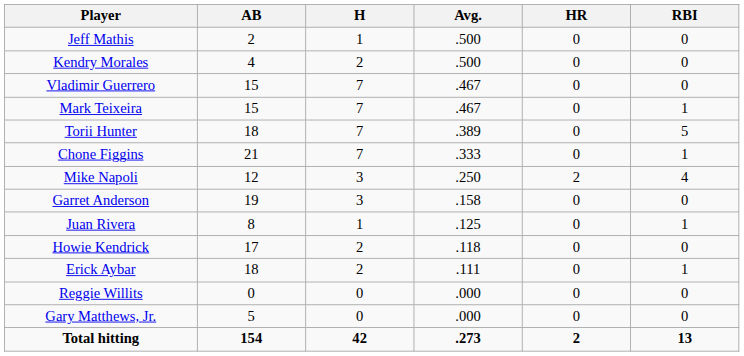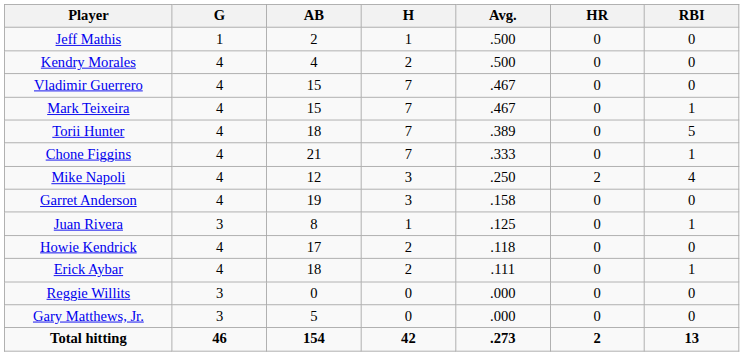 <table class="wikitable sortable">
 <tr>
 <th bgcolor="#DDDDFF" width="16%">Player</th>
+<th bgcolor="#DDDDFF" width="9%">G</th>
 <th bgcolor="#DDDDFF" width="9%">AB</th>
 <th bgcolor="#DDDDFF" width="9%">H</th>
 <th bgcolor="#DDDDFF" width="9%">Avg.</th>
 <th bgcolor="#DDDDFF" width="9%">HR</th>
 <th bgcolor="#DDDDFF" width="9%">RBI</th>
 </tr>
 <tr align=center>
 <td><a href='#'>Jeff Mathis</a></td>
+<td>1</td>
 <td>2</td>
 <td>1</td>
 <td>.500</td>
 <td>0</td>
 <td>0</td>
 </tr>
 <tr align=center>
 <td><a href='#'>Kendry Morales</a></td>
 <td>4</td>
+<td>4</td>
 <td>2</td>
 <td>.500</td>
 <td>0</td>
 <td>0</td>
 </tr>
 <tr align=center>
 <td><a href='#'>Vladimir Guerrero</a></td>
+<td>4</td>
 <td>15</td>
 <td>7</td>
 <td>.467</td>
 <td>0</td>
 <td>0</td>
 </tr>
 <tr align=center>
 <td><a href='#'>Mark Teixeira</a></td>
+<td>4</td>
 <td>15</td>
 <td>7</td>
 <td>.467</td>
 <td>0</td>
 <td>1</td>
 </tr>
 <tr align=center>
 <td><a href='#'>Torii Hunter</a></td>
+<td>4</td>
 <td>18</td>
 <td>7</td>
 <td>.389</td>
 <td>0</td>
 <td>5</td>
 </tr>
 <tr align=center>
 <td><a href='#'>Chone Figgins</a></td>
+<td>4</td>
 <td>21</td>
 <td>7</td>
 <td>.333</td>
 <td>0</td>
 <td>1</td>
 </tr>
 <tr align=center>
 <td><a href='#'>Mike Napoli</a></td>
+<td>4</td>
 <td>12</td>
 <td>3</td>
 <td>.250</td>
 <td>2</td>
 <td>4</td>
 </tr>
 <tr align=center>
 <td><a href='#'>Garret Anderson</a></td>
+<td>4</td>
 <td>19</td>
 <td>3</td>
 <td>.158</td>
 <td>0</td>
 <td>0</td>
 </tr>
 <tr align=center>
 <td><a href='#'>Juan Rivera</a></td>
+<td>3</td>
 <td>8</td>
 <td>1</td>
 <td>.125</td>
 <td>0</td>
 <td>1</td>
 </tr>
 <tr align=center>
 <td><a href='#'>Howie Kendrick</a></td>
+<td>4</td>
 <td>17</td>
 <td>2</td>
 <td>.118</td>
 <td>0</td>
 <td>0</td>
 </tr>
 <tr align=center>
 <td><a href='#'>Erick Aybar</a></td>
+<td>4</td>
 <td>18</td>
 <td>2</td>
 <td>.111</td>
 <td>0</td>
 <td>1</td>
 </tr>
 <tr align=center>
 <td><a href='#'>Reggie Willits</a></td>
+<td>3</td>
 <td>0</td>
 <td>0</td>
 <td>.000</td>
 <td>0</td>
 <td>0</td>
 </tr>
 <tr align=center>
 <td><a href='#'>Gary Matthews, Jr.</a></td>
+<td>3</td>
 <td>5</td>
 <td>0</td>
 <td>.000</td>
 <td>0</td>
 <td>0</td>
 </tr>
 <tr align=center>
 <td><strong>Total hitting</strong></td>
+<td><strong>46</strong></td>
 <td><strong>154</strong></td>
 <td><strong>42</strong></td>
 <td><strong>.273</strong></td>
 <td><strong>2</strong></td>
 <td><strong>13</strong></td>
 </tr>
 </table>
